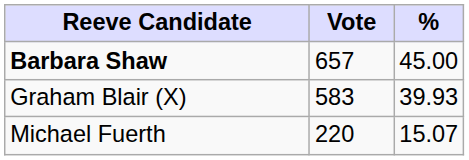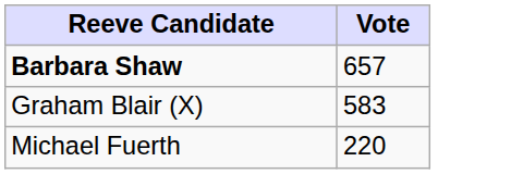 <table class="wikitable">
 <tr>
 <th style="background:#ddf; width:200px;">Reeve Candidate</th>
 <th style="background:#ddf; width:50px;">Vote</th>
-<th style="background:#ddf; width:30px;">%</th>
 </tr>
 <tr>
 <td><strong>Barbara Shaw</strong></td>
 <td>657</td>
-<td>45.00</td>
 </tr>
 <tr>
 <td>Graham Blair (X)</td>
 <td>583</td>
-<td>39.93</td>
 </tr>
 <tr>
 <td>Michael Fuerth</td>
 <td>220</td>
-<td>15.07</td>
 </tr>
 </table>
